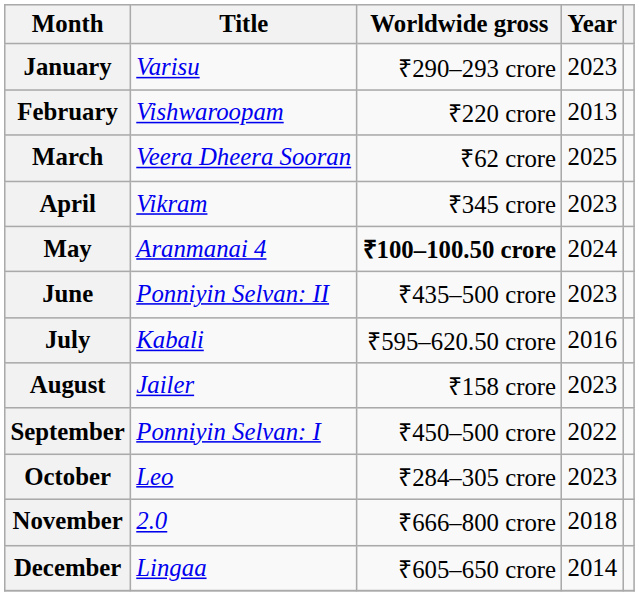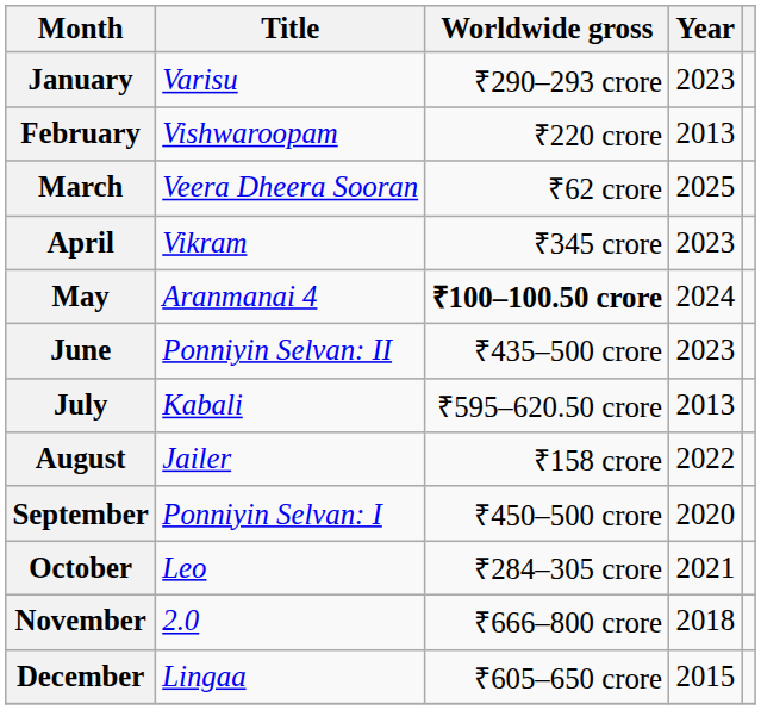 <table class="wikitable sortable plainrowheaders">
 <tr>
 <th scope="col">Month</th>
 <th scope="col">Title</th>
 <th scope="col">Worldwide gross</th>
 <th scope="col">Year</th>
 <th scope="col" class="unsortable"></th>
 </tr>
 <tr>
 <th scope="row">January</th>
 <td><em><a href='#'>Varisu</a></em></td>
 <td align="right">₹290–293 crore</td>
 <td align="center">2023</td>
 <td align="center"></td>
 </tr>
 <tr>
 <th scope="row">February</th>
 <td><em><a href='#'>Vishwaroopam</a></em></td>
 <td align="right">₹220 crore</td>
 <td style="text-align:center;">2013</td>
 <td style="text-align:center;"></td>
 </tr>
 <tr>
 <th scope="row">March</th>
 <td><a href='#'><em>Veera Dheera Sooran</em></a></td>
 <td align="right">₹62 crore</td>
 <td align="center">2025</td>
 <td align="center"></td>
 </tr>
 <tr>
 <th scope="row">April</th>
 <td><em><a href='#'>Vikram</a></em></td>
 <td align="right">₹345 crore</td>
 <td align="center">2023</td>
 <td align="center"></td>
 </tr>
 <tr>
 <th scope="row">May</th>
 <td><em><a href='#'>Aranmanai 4</a></em></td>
 <td align="right"><strong>₹100–100.50 crore</strong></td>
 <td align="center">2024</td>
 <td align="center"></td>
 </tr>
 <tr>
 <th scope="row">June</th>
 <td><em><a href='#'>Ponniyin Selvan: II</a></em></td>
 <td align="right">₹435–500 crore</td>
 <td align="center">2023</td>
 <td align="center"></td>
 </tr>
 <tr>
 <th scope="row">July</th>
 <td><em><a href='#'>Kabali</a></em></td>
 <td align="right">₹595–620.50 crore</td>
-<td align="center">2016</td>
+<td align="center">2013</td>
 <td align="center"></td>
 </tr>
 <tr>
 <th scope="row">August</th>
 <td><em><a href='#'>Jailer</a></em></td>
 <td align="right">₹158 crore</td>
-<td align="center">2023</td>
+<td align="center">2022</td>
 <td align="center"></td>
 </tr>
 <tr>
 <th scope="row">September</th>
 <td><em><a href='#'>Ponniyin Selvan: I</a></em></td>
 <td align="right">₹450–500 crore</td>
-<td align="center">2022</td>
+<td align="center">2020</td>
 <td align="center"></td>
 </tr>
 <tr>
 <th scope="row">October</th>
 <td><em><a href='#'>Leo</a></em></td>
 <td align="right">₹284–305 crore</td>
-<td align="center">2023</td>
+<td align="center">2021</td>
 <td align="center"></td>
 </tr>
 <tr>
 <th scope="row">November</th>
 <td><em><a href='#'>2.0</a></em></td>
 <td align="right">₹666–800 crore</td>
 <td align="center">2018</td>
 <td align="center"></td>
 </tr>
 <tr>
 <th scope="row">December</th>
 <td><em><a href='#'>Lingaa</a></em></td>
 <td align="right">₹605–650 crore</td>
-<td align="center">2014</td>
+<td align="center">2015</td>
 <td align="center"></td>
 </tr>
 <tr>
 </tr>
 </table>
